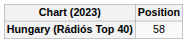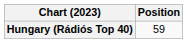 <table class="wikitable plainrowheaders" style="text-align:center">
 <tr>
 <th scope="col">Chart (2023)</th>
 <th scope="col">Position</th>
 </tr>
 <tr>
 <th scope="row">Hungary (Rádiós Top 40)</th>
-<td>58</td>
+<td>59</td>
 </tr>
 </table>
